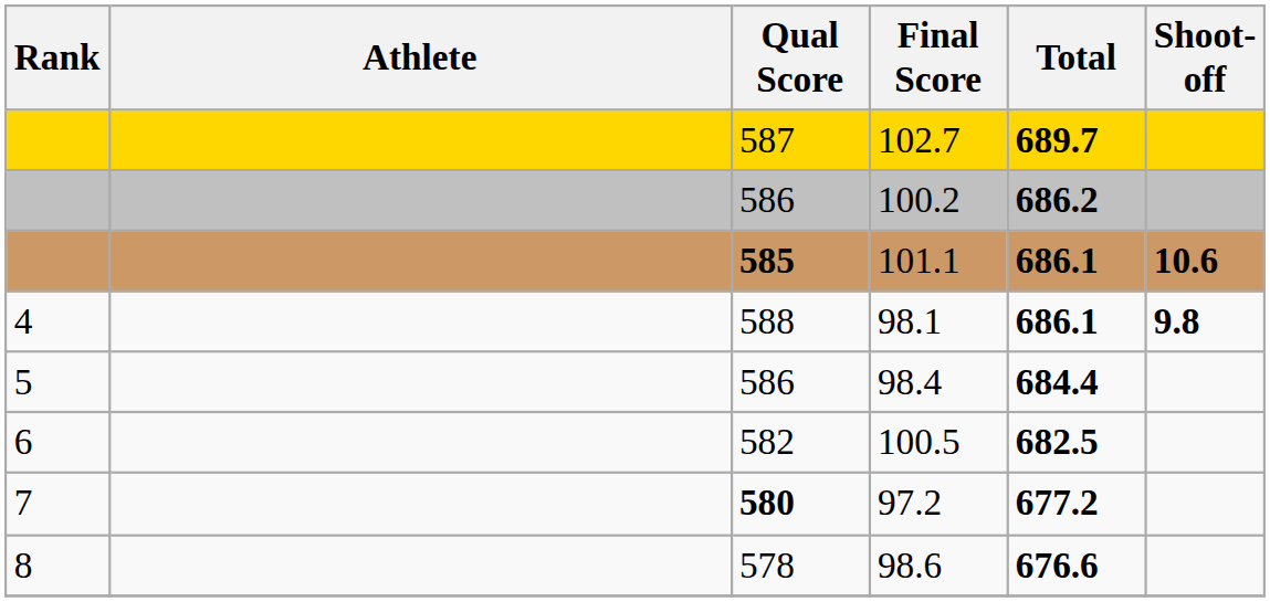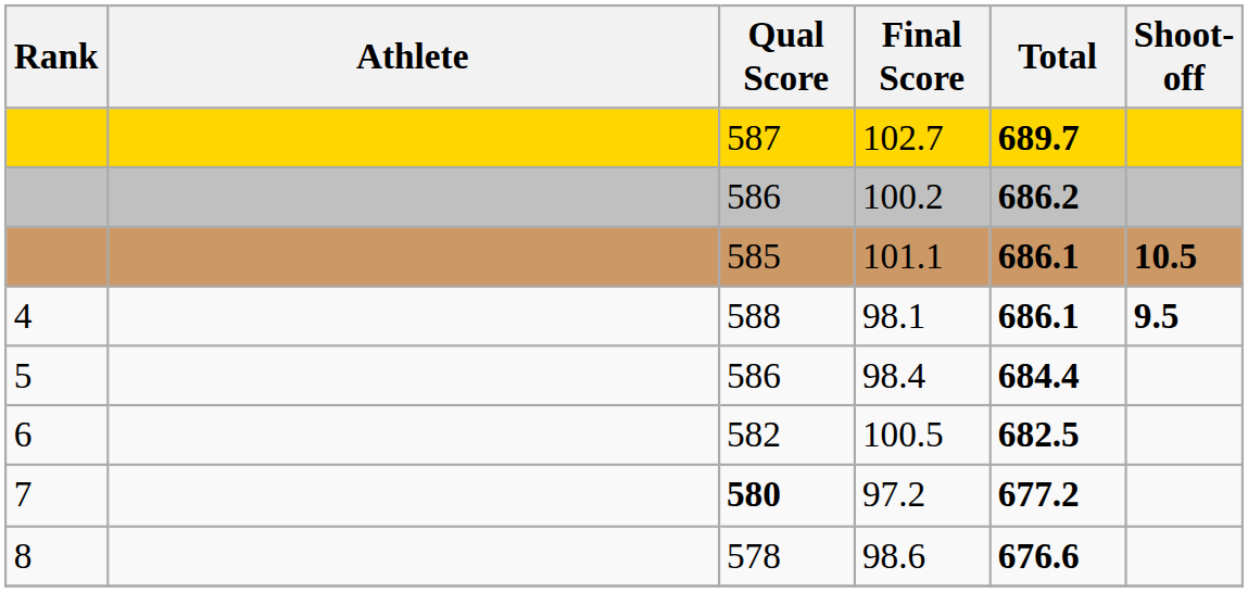 <table class="wikitable" style="font-size:95%" style="width:35em;" style="text-align:center">
 <tr>
 <th>Rank</th>
 <th width=250>Athlete</th>
 <th width=50>Qual Score</th>
 <th width=50>Final Score</th>
 <th width=50>Total</th>
 <th width=40>Shoot-off</th>
 </tr>
 <tr bgcolor=gold>
 <td></td>
 <td align=left></td>
 <td>587</td>
 <td>102.7</td>
 <td><strong>689.7</strong></td>
 <td></td>
 </tr>
 <tr bgcolor=silver>
 <td></td>
 <td align=left></td>
 <td>586</td>
 <td>100.2</td>
 <td><strong>686.2</strong></td>
 <td></td>
 </tr>
 <tr bgcolor=cc9966>
 <td></td>
 <td align=left></td>
-<td><strong>585</strong></td>
+<td>585</td>
 <td>101.1</td>
 <td><strong>686.1</strong></td>
-<td><strong>10.6</strong></td>
+<td><strong>10.5</strong></td>
 </tr>
 <tr>
 <td>4</td>
 <td align=left></td>
 <td>588</td>
 <td>98.1</td>
 <td><strong>686.1</strong></td>
-<td><strong>9.8</strong></td>
+<td><strong>9.5</strong></td>
 </tr>
 <tr>
 <td>5</td>
 <td align=left></td>
 <td>586</td>
 <td>98.4</td>
 <td><strong>684.4</strong></td>
 <td></td>
 </tr>
 <tr>
 <td>6</td>
 <td align=left></td>
 <td>582</td>
 <td>100.5</td>
 <td><strong>682.5</strong></td>
 <td></td>
 </tr>
 <tr>
 <td>7</td>
 <td align=left></td>
 <td><strong>580</strong></td>
 <td>97.2</td>
 <td><strong>677.2</strong></td>
 <td></td>
 </tr>
 <tr>
 <td>8</td>
 <td align=left></td>
 <td>578</td>
 <td>98.6</td>
 <td><strong>676.6</strong></td>
 <td></td>
 </tr>
 <tr>
 </tr>
 </table>
